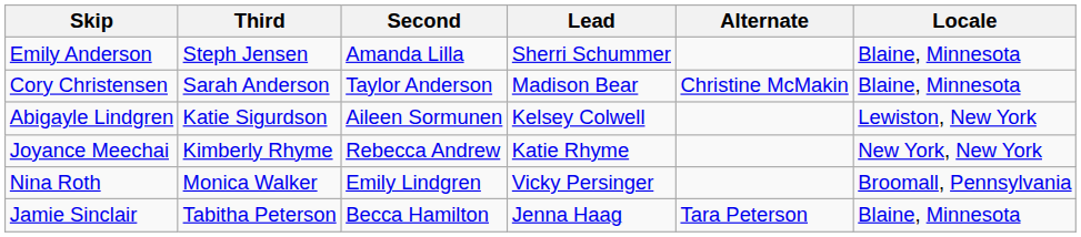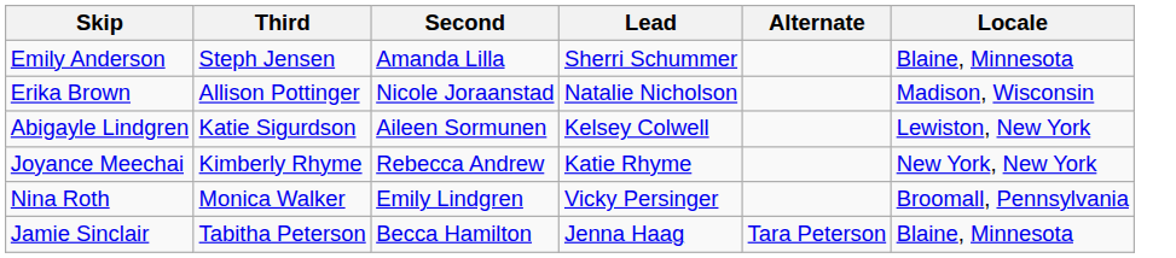 <table class="wikitable sortable">
 <tr>
 <th>Skip</th>
 <th>Third</th>
 <th>Second</th>
 <th>Lead</th>
 <th>Alternate</th>
 <th>Locale</th>
 </tr>
 <tr>
 <td><a href='#'>Emily Anderson</a></td>
 <td><a href='#'>Steph Jensen</a></td>
 <td><a href='#'>Amanda Lilla</a></td>
 <td><a href='#'>Sherri Schummer</a></td>
 <td></td>
 <td> <a href='#'>Blaine</a>, <a href='#'>Minnesota</a></td>
 </tr>
 <tr>
-<td><a href='#'>Cory Christensen</a></td>
-<td><a href='#'>Sarah Anderson</a></td>
-<td><a href='#'>Taylor Anderson</a></td>
-<td><a href='#'>Madison Bear</a></td>
-<td><a href='#'>Christine McMakin</a></td>
-<td> <a href='#'>Blaine</a>, <a href='#'>Minnesota</a></td>
+<td><a href='#'>Erika Brown</a></td>
+<td><a href='#'>Allison Pottinger</a></td>
+<td><a href='#'>Nicole Joraanstad</a></td>
+<td><a href='#'>Natalie Nicholson</a></td>
+<td></td>
+<td> <a href='#'>Madison</a>, <a href='#'>Wisconsin</a></td>
 </tr>
 <tr>
 <td><a href='#'>Abigayle Lindgren</a></td>
 <td><a href='#'>Katie Sigurdson</a></td>
 <td><a href='#'>Aileen Sormunen</a></td>
 <td><a href='#'>Kelsey Colwell</a></td>
 <td></td>
 <td> <a href='#'>Lewiston</a>, <a href='#'>New York</a></td>
 </tr>
 <tr>
 <td><a href='#'>Joyance Meechai</a></td>
 <td><a href='#'>Kimberly Rhyme</a></td>
 <td><a href='#'>Rebecca Andrew</a></td>
 <td><a href='#'>Katie Rhyme</a></td>
 <td></td>
 <td> <a href='#'>New York</a>, <a href='#'>New York</a></td>
 </tr>
 <tr>
 <td><a href='#'>Nina Roth</a></td>
 <td><a href='#'>Monica Walker</a></td>
 <td><a href='#'>Emily Lindgren</a></td>
 <td><a href='#'>Vicky Persinger</a></td>
 <td></td>
 <td> <a href='#'>Broomall</a>, <a href='#'>Pennsylvania</a></td>
 </tr>
 <tr>
 <td><a href='#'>Jamie Sinclair</a></td>
 <td><a href='#'>Tabitha Peterson</a></td>
 <td><a href='#'>Becca Hamilton</a></td>
 <td><a href='#'>Jenna Haag</a></td>
 <td><a href='#'>Tara Peterson</a></td>
 <td> <a href='#'>Blaine</a>, <a href='#'>Minnesota</a></td>
 </tr>
 </table>
